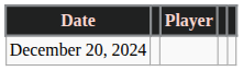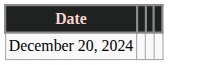 <table class="wikitable sortable" style="font-size:90%;">
 <tr>
 <th style="background:#202121; color:#F7D5CF; border:2px solid #898C8F;" scope="col" data-sort-type="date">Date</th>
 <th style="background:#202121; color:#F7D5CF; border:2px solid #898C8F;" scope="col"></th>
-<th style="background:#202121; color:#F7D5CF; border:2px solid #898C8F;" scope="col">Player</th>
 <th style="background:#202121; color:#F7D5CF; border:2px solid #898C8F;" scope="col"></th>
 <th style="background:#202121; color:#F7D5CF; border:2px solid #898C8F;" scope="col"></th>
 </tr>
 <tr>
 <td>December 20, 2024</td>
 <td></td>
 <td></td>
 <td></td>
-<td></td>
 </tr>
 </table>
